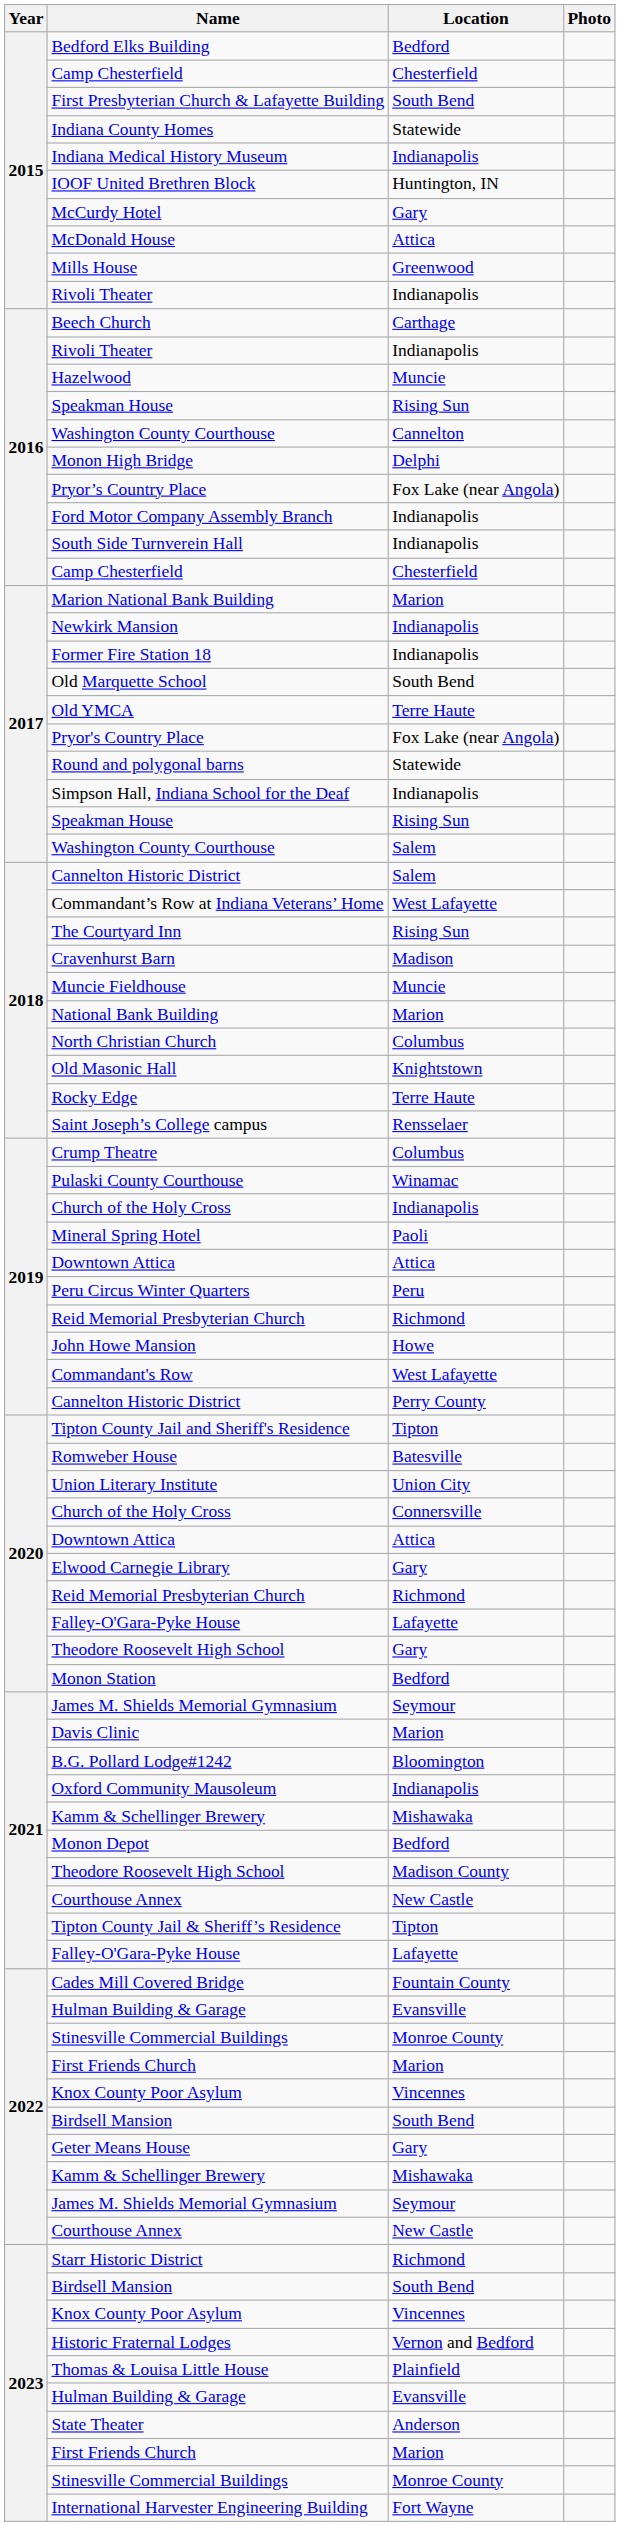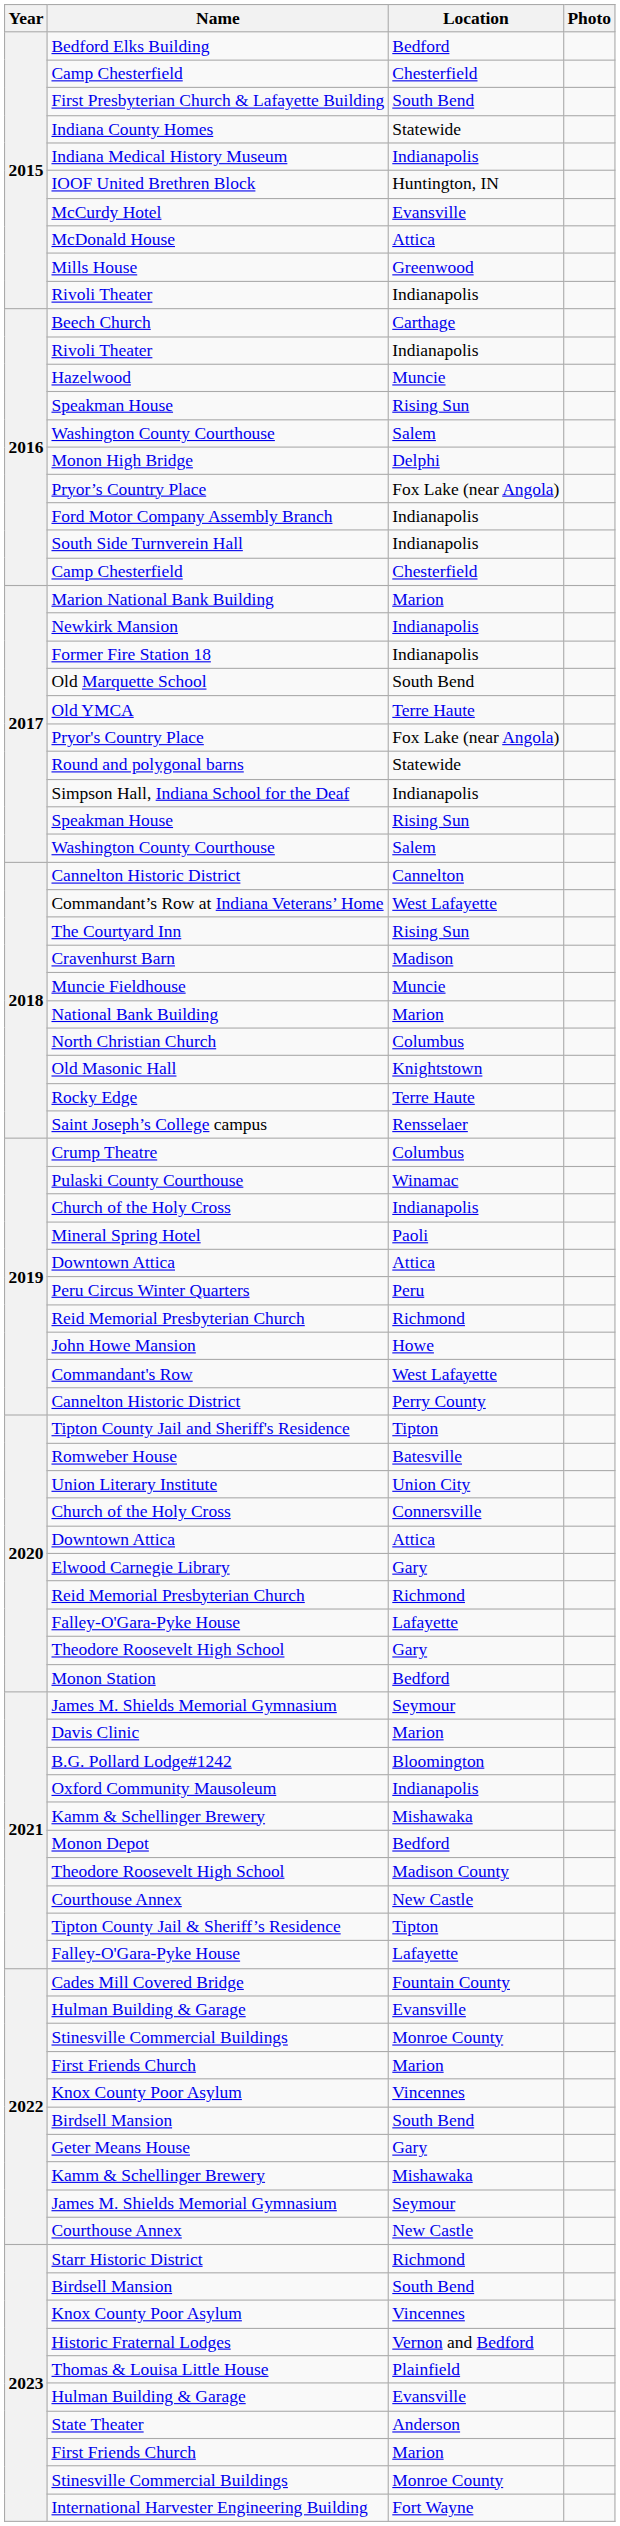 <table class="wikitable">
 <tr>
 <th>Year</th>
 <th>Name</th>
 <th>Location</th>
 <th>Photo</th>
 </tr>
 <tr>
 <th rowspan="10">2015 </th>
 <td><a href='#'>Bedford Elks Building</a></td>
 <td><a href='#'>Bedford</a></td>
 <td></td>
 </tr>
 <tr>
 <td><a href='#'>Camp Chesterfield</a></td>
 <td><a href='#'>Chesterfield</a></td>
 <td></td>
 </tr>
 <tr>
 <td><a href='#'>First Presbyterian Church & Lafayette Building</a></td>
 <td><a href='#'>South Bend</a></td>
 <td></td>
 </tr>
 <tr>
 <td><a href='#'>Indiana County Homes</a></td>
 <td>Statewide</td>
 <td></td>
 </tr>
 <tr>
 <td><a href='#'>Indiana Medical History Museum</a></td>
 <td><a href='#'>Indianapolis</a></td>
 <td></td>
 </tr>
 <tr>
 <td><a href='#'>IOOF United Brethren Block</a></td>
 <td>Huntington, IN</td>
 <td></td>
 </tr>
 <tr>
 <td><a href='#'>McCurdy Hotel</a></td>
-<td><a href='#'>Gary</a></td>
+<td><a href='#'>Evansville</a></td>
 <td></td>
 </tr>
 <tr>
 <td><a href='#'>McDonald House</a></td>
 <td><a href='#'>Attica</a></td>
 <td></td>
 </tr>
 <tr>
 <td><a href='#'>Mills House</a></td>
 <td><a href='#'>Greenwood</a></td>
 <td></td>
 </tr>
 <tr>
 <td><a href='#'>Rivoli Theater</a></td>
 <td>Indianapolis</td>
 <td></td>
 </tr>
 <tr>
 <th rowspan="10">2016 </th>
 <td><a href='#'>Beech Church</a></td>
 <td><a href='#'>Carthage</a></td>
 <td></td>
 </tr>
 <tr>
 <td><a href='#'>Rivoli Theater</a></td>
 <td>Indianapolis</td>
 <td></td>
 </tr>
 <tr>
 <td><a href='#'>Hazelwood</a></td>
 <td><a href='#'>Muncie</a></td>
 <td></td>
 </tr>
 <tr>
 <td><a href='#'>Speakman House</a></td>
 <td><a href='#'>Rising Sun</a></td>
 <td></td>
 </tr>
 <tr>
 <td><a href='#'>Washington County Courthouse</a></td>
-<td><a href='#'>Cannelton</a></td>
+<td><a href='#'>Salem</a></td>
 <td></td>
 </tr>
 <tr>
 <td><a href='#'>Monon High Bridge</a></td>
 <td><a href='#'>Delphi</a></td>
 <td></td>
 </tr>
 <tr>
 <td><a href='#'>Pryor’s Country Place</a></td>
 <td>Fox Lake (near <a href='#'>Angola</a>)</td>
 <td></td>
 </tr>
 <tr>
 <td><a href='#'>Ford Motor Company Assembly Branch</a></td>
 <td>Indianapolis</td>
 <td></td>
 </tr>
 <tr>
 <td><a href='#'>South Side Turnverein Hall</a></td>
 <td>Indianapolis</td>
 <td></td>
 </tr>
 <tr>
 <td><a href='#'>Camp Chesterfield</a></td>
 <td><a href='#'>Chesterfield</a></td>
 <td></td>
 </tr>
 <tr>
 <th rowspan="10">2017 </th>
 <td><a href='#'>Marion National Bank Building</a></td>
 <td><a href='#'>Marion</a></td>
 <td></td>
 </tr>
 <tr>
 <td><a href='#'>Newkirk Mansion</a></td>
 <td><a href='#'>Indianapolis</a></td>
 <td></td>
 </tr>
 <tr>
 <td><a href='#'>Former Fire Station 18</a></td>
 <td>Indianapolis</td>
 <td></td>
 </tr>
 <tr>
 <td>Old <a href='#'>Marquette School</a></td>
 <td>South Bend</td>
 <td></td>
 </tr>
 <tr>
 <td><a href='#'>Old YMCA</a></td>
 <td><a href='#'>Terre Haute</a></td>
 <td></td>
 </tr>
 <tr>
 <td><a href='#'>Pryor's Country Place</a></td>
 <td>Fox Lake (near <a href='#'>Angola</a>)</td>
 <td></td>
 </tr>
 <tr>
 <td><a href='#'>Round and polygonal barns</a></td>
 <td>Statewide</td>
 <td></td>
 </tr>
 <tr>
 <td>Simpson Hall, <a href='#'>Indiana School for the Deaf</a></td>
 <td>Indianapolis</td>
 <td></td>
 </tr>
 <tr>
 <td><a href='#'>Speakman House</a></td>
 <td><a href='#'>Rising Sun</a></td>
 <td></td>
 </tr>
 <tr>
 <td><a href='#'>Washington County Courthouse</a></td>
 <td><a href='#'>Salem</a></td>
 <td></td>
 </tr>
 <tr>
 <th rowspan="10">2018 </th>
 <td><a href='#'>Cannelton Historic District</a></td>
-<td><a href='#'>Salem</a></td>
+<td><a href='#'>Cannelton</a></td>
 <td></td>
 </tr>
 <tr>
 <td>Commandant’s Row at <a href='#'>Indiana Veterans’ Home</a></td>
 <td><a href='#'>West Lafayette</a></td>
 <td></td>
 </tr>
 <tr>
 <td><a href='#'>The Courtyard Inn</a></td>
 <td><a href='#'>Rising Sun</a></td>
 <td></td>
 </tr>
 <tr>
 <td><a href='#'>Cravenhurst Barn</a></td>
 <td><a href='#'>Madison</a></td>
 <td></td>
 </tr>
 <tr>
 <td><a href='#'>Muncie Fieldhouse</a></td>
 <td><a href='#'>Muncie</a></td>
 <td></td>
 </tr>
 <tr>
 <td><a href='#'>National Bank Building</a></td>
 <td><a href='#'>Marion</a></td>
 <td></td>
 </tr>
 <tr>
 <td><a href='#'>North Christian Church</a></td>
 <td><a href='#'>Columbus</a></td>
 <td></td>
 </tr>
 <tr>
 <td><a href='#'>Old Masonic Hall</a></td>
 <td><a href='#'>Knightstown</a></td>
 <td></td>
 </tr>
 <tr>
 <td><a href='#'>Rocky Edge</a></td>
 <td><a href='#'>Terre Haute</a></td>
 <td></td>
 </tr>
 <tr>
 <td><a href='#'>Saint Joseph’s College</a> campus</td>
 <td><a href='#'>Rensselaer</a></td>
 <td></td>
 </tr>
 <tr>
 <th rowspan="10">2019 </th>
 <td><a href='#'>Crump Theatre</a></td>
 <td><a href='#'>Columbus</a></td>
 <td></td>
 </tr>
 <tr>
 <td><a href='#'>Pulaski County Courthouse</a></td>
 <td><a href='#'>Winamac</a></td>
 <td></td>
 </tr>
 <tr>
 <td><a href='#'>Church of the Holy Cross</a></td>
 <td><a href='#'>Indianapolis</a></td>
 <td></td>
 </tr>
 <tr>
 <td><a href='#'>Mineral Spring Hotel</a></td>
 <td><a href='#'>Paoli</a></td>
 <td></td>
 </tr>
 <tr>
 <td><a href='#'>Downtown Attica</a></td>
 <td><a href='#'>Attica</a></td>
 <td></td>
 </tr>
 <tr>
 <td><a href='#'>Peru Circus Winter Quarters</a></td>
 <td><a href='#'>Peru</a></td>
 <td></td>
 </tr>
 <tr>
 <td><a href='#'>Reid Memorial Presbyterian Church</a></td>
 <td><a href='#'>Richmond</a></td>
 <td></td>
 </tr>
 <tr>
 <td><a href='#'>John Howe Mansion</a></td>
 <td><a href='#'>Howe</a></td>
 <td></td>
 </tr>
 <tr>
 <td><a href='#'>Commandant's Row</a></td>
 <td><a href='#'>West Lafayette</a></td>
 <td></td>
 </tr>
 <tr>
 <td><a href='#'>Cannelton Historic District</a></td>
 <td><a href='#'>Perry County</a></td>
 <td></td>
 </tr>
 <tr>
 <th rowspan="10">2020 </th>
 <td><a href='#'>Tipton County Jail and Sheriff's Residence</a></td>
 <td><a href='#'>Tipton</a></td>
 <td></td>
 </tr>
 <tr>
 <td><a href='#'>Romweber House</a></td>
 <td><a href='#'>Batesville</a></td>
 <td></td>
 </tr>
 <tr>
 <td><a href='#'>Union Literary Institute</a></td>
 <td><a href='#'>Union City</a></td>
 <td></td>
 </tr>
 <tr>
 <td><a href='#'>Church of the Holy Cross</a></td>
 <td><a href='#'>Connersville</a></td>
 <td></td>
 </tr>
 <tr>
 <td><a href='#'>Downtown Attica</a></td>
 <td><a href='#'>Attica</a></td>
 <td></td>
 </tr>
 <tr>
 <td><a href='#'>Elwood Carnegie Library</a></td>
 <td><a href='#'>Gary</a></td>
 <td></td>
 </tr>
 <tr>
 <td><a href='#'>Reid Memorial Presbyterian Church</a></td>
 <td><a href='#'>Richmond</a></td>
 <td></td>
 </tr>
 <tr>
 <td><a href='#'>Falley-O'Gara-Pyke House</a></td>
 <td><a href='#'>Lafayette</a></td>
 <td></td>
 </tr>
 <tr>
 <td><a href='#'>Theodore Roosevelt High School</a></td>
 <td><a href='#'>Gary</a></td>
 <td></td>
 </tr>
 <tr>
 <td><a href='#'>Monon Station</a></td>
 <td><a href='#'>Bedford</a></td>
 <td></td>
 </tr>
 <tr>
 <th rowspan="10">2021 </th>
 <td><a href='#'>James M. Shields Memorial Gymnasium</a></td>
 <td><a href='#'>Seymour</a></td>
 <td></td>
 </tr>
 <tr>
 <td><a href='#'>Davis Clinic</a></td>
 <td><a href='#'>Marion</a></td>
 <td></td>
 </tr>
 <tr>
 <td><a href='#'>B.G. Pollard Lodge#1242</a></td>
 <td><a href='#'>Bloomington</a></td>
 <td></td>
 </tr>
 <tr>
 <td><a href='#'>Oxford Community Mausoleum</a></td>
 <td><a href='#'>Indianapolis</a></td>
 <td></td>
 </tr>
 <tr>
 <td><a href='#'>Kamm & Schellinger Brewery</a></td>
 <td><a href='#'>Mishawaka</a></td>
 <td></td>
 </tr>
 <tr>
 <td><a href='#'>Monon Depot</a></td>
 <td><a href='#'>Bedford</a></td>
 <td></td>
 </tr>
 <tr>
 <td><a href='#'>Theodore Roosevelt High School</a></td>
 <td><a href='#'>Madison County</a></td>
 <td></td>
 </tr>
 <tr>
 <td><a href='#'>Courthouse Annex</a></td>
 <td><a href='#'>New Castle</a></td>
 <td></td>
 </tr>
 <tr>
 <td><a href='#'>Tipton County Jail & Sheriff’s Residence</a></td>
 <td><a href='#'>Tipton</a></td>
 <td></td>
 </tr>
 <tr>
 <td><a href='#'>Falley-O'Gara-Pyke House</a></td>
 <td><a href='#'>Lafayette</a></td>
 <td></td>
 </tr>
 <tr>
 <th rowspan="10">2022 </th>
 <td><a href='#'>Cades Mill Covered Bridge</a></td>
 <td><a href='#'>Fountain County</a></td>
 <td></td>
 </tr>
 <tr>
 <td><a href='#'>Hulman Building & Garage</a></td>
 <td><a href='#'>Evansville</a></td>
 <td></td>
 </tr>
 <tr>
 <td><a href='#'>Stinesville Commercial Buildings</a></td>
 <td><a href='#'>Monroe County</a></td>
 <td></td>
 </tr>
 <tr>
 <td><a href='#'>First Friends Church</a></td>
 <td><a href='#'>Marion</a></td>
 <td></td>
 </tr>
 <tr>
 <td><a href='#'>Knox County Poor Asylum</a></td>
 <td><a href='#'>Vincennes</a></td>
 <td></td>
 </tr>
 <tr>
 <td><a href='#'>Birdsell Mansion</a></td>
 <td><a href='#'>South Bend</a></td>
 <td></td>
 </tr>
 <tr>
 <td><a href='#'>Geter Means House</a></td>
 <td><a href='#'>Gary</a></td>
 <td></td>
 </tr>
 <tr>
 <td><a href='#'>Kamm & Schellinger Brewery</a></td>
 <td><a href='#'>Mishawaka</a></td>
 <td></td>
 </tr>
 <tr>
 <td><a href='#'>James M. Shields Memorial Gymnasium</a></td>
 <td><a href='#'>Seymour</a></td>
 <td></td>
 </tr>
 <tr>
 <td><a href='#'>Courthouse Annex</a></td>
 <td><a href='#'>New Castle</a></td>
 <td></td>
 </tr>
 <tr>
 <th rowspan="10">2023 </th>
 <td><a href='#'>Starr Historic District</a></td>
 <td><a href='#'>Richmond</a></td>
 <td></td>
 </tr>
 <tr>
 <td><a href='#'>Birdsell Mansion</a></td>
 <td><a href='#'>South Bend</a></td>
 <td></td>
 </tr>
 <tr>
 <td><a href='#'>Knox County Poor Asylum</a></td>
 <td><a href='#'>Vincennes</a></td>
 <td></td>
 </tr>
 <tr>
 <td><a href='#'>Historic Fraternal Lodges</a></td>
 <td><a href='#'>Vernon</a> and <a href='#'>Bedford</a></td>
 <td></td>
 </tr>
 <tr>
 <td><a href='#'>Thomas & Louisa Little House</a></td>
 <td><a href='#'>Plainfield</a></td>
 <td></td>
 </tr>
 <tr>
 <td><a href='#'>Hulman Building & Garage</a></td>
 <td><a href='#'>Evansville</a></td>
 <td></td>
 </tr>
 <tr>
 <td><a href='#'>State Theater</a></td>
 <td><a href='#'>Anderson</a></td>
 <td></td>
 </tr>
 <tr>
 <td><a href='#'>First Friends Church</a></td>
 <td><a href='#'>Marion</a></td>
 <td></td>
 </tr>
 <tr>
 <td><a href='#'>Stinesville Commercial Buildings</a></td>
 <td><a href='#'>Monroe County</a></td>
 <td></td>
 </tr>
 <tr>
 <td><a href='#'>International Harvester Engineering Building</a></td>
 <td><a href='#'>Fort Wayne</a></td>
 <td></td>
 </tr>
 </table>
